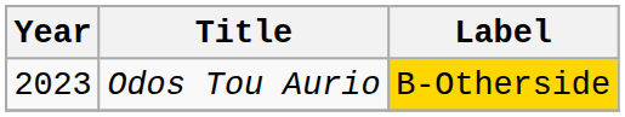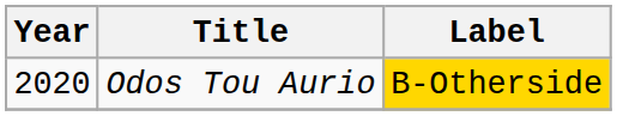 <table class="wikitable">
 <tr>
 <th>Year</th>
 <th>Title</th>
 <th>Label</th>
 </tr>
 <tr>
-<td>2023</td>
+<td>2020</td>
 <td><em>Odos Tou Aurio</em></td>
 <td style="background: gold;">B-Otherside</td>
 </tr>
 <tr>
 </tr>
 </table>
